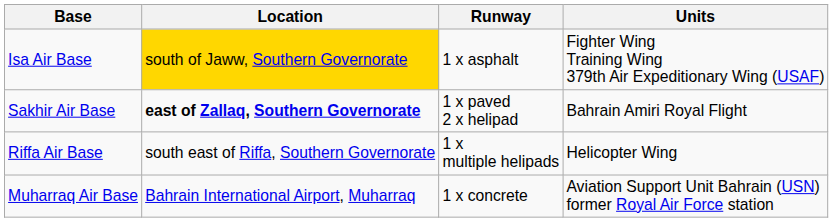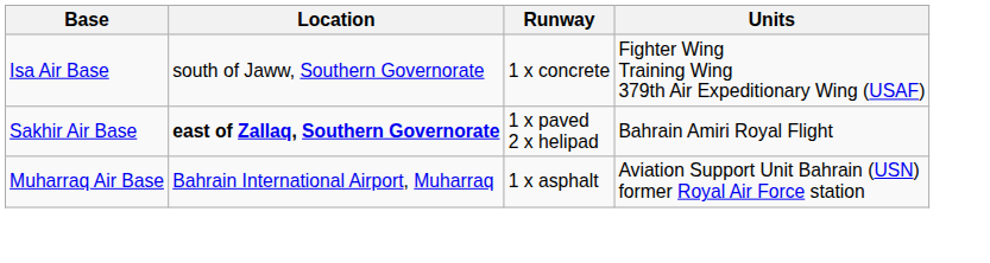 <table class="wikitable sortable">
 <tr>
 <th>Base</th>
 <th>Location</th>
 <th>Runway</th>
 <th>Units</th>
 </tr>
 <tr>
 <td><a href='#'>Isa Air Base</a></td>
-<td style="background: gold;"> south of Jaww, <a href='#'>Southern Governorate</a></td>
-<td>1 x  asphalt</td>
+<td> south of Jaww, <a href='#'>Southern Governorate</a></td>
+<td>1 x  concrete</td>
 <td>Fighter Wing<br>Training Wing<br>379th Air Expeditionary Wing (<a href='#'>USAF</a>)</td>
 </tr>
 <tr>
 <td><a href='#'>Sakhir Air Base</a></td>
 <td><strong> east of <a href='#'>Zallaq</a>, <a href='#'>Southern Governorate</a></strong></td>
 <td>1 x  paved<br>2 x helipad</td>
 <td>Bahrain Amiri Royal Flight</td>
 </tr>
 <tr>
-<td><a href='#'>Riffa Air Base</a></td>
-<td> south east of <a href='#'>Riffa</a>, <a href='#'>Southern Governorate</a></td>
-<td>1 x <br>multiple helipads</td>
-<td>Helicopter Wing</td>
-</tr>
-<tr>
 <td><a href='#'>Muharraq Air Base</a></td>
 <td><a href='#'>Bahrain International Airport</a>, <a href='#'>Muharraq</a></td>
-<td>1 x  concrete</td>
+<td>1 x  asphalt</td>
 <td>Aviation Support Unit Bahrain (<a href='#'>USN</a>)<br>former <a href='#'>Royal Air Force</a> station</td>
 </tr>
 </table>
